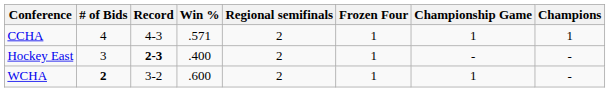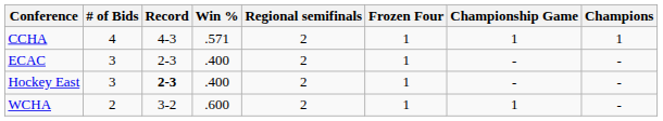 <table class="wikitable sortable">
 <tr>
 <th>Conference</th>
 <th># of Bids</th>
 <th>Record</th>
 <th>Win %</th>
 <th>Regional semifinals</th>
 <th>Frozen Four</th>
 <th>Championship Game</th>
 <th>Champions</th>
 </tr>
 <tr align="center">
 <td align="left"><a href='#'>CCHA</a></td>
 <td>4</td>
 <td>4-3</td>
 <td>.571</td>
 <td>2</td>
 <td>1</td>
 <td>1</td>
 <td>1</td>
 </tr>
 <tr align="center">
+<td align="left"><a href='#'>ECAC</a></td>
+<td>3</td>
+<td>2-3</td>
+<td>.400</td>
+<td>2</td>
+<td>1</td>
+<td>-</td>
+<td>-</td>
+</tr>
+<tr align="center">
 <td align="left"><a href='#'>Hockey East</a></td>
 <td>3</td>
 <td><strong>2-3</strong></td>
 <td>.400</td>
 <td>2</td>
 <td>1</td>
 <td>-</td>
 <td>-</td>
 </tr>
 <tr align="center">
 <td align="left"><a href='#'>WCHA</a></td>
-<td><strong>2</strong></td>
+<td>2</td>
 <td>3-2</td>
 <td>.600</td>
 <td>2</td>
 <td>1</td>
 <td>1</td>
 <td>-</td>
 </tr>
 </table>
